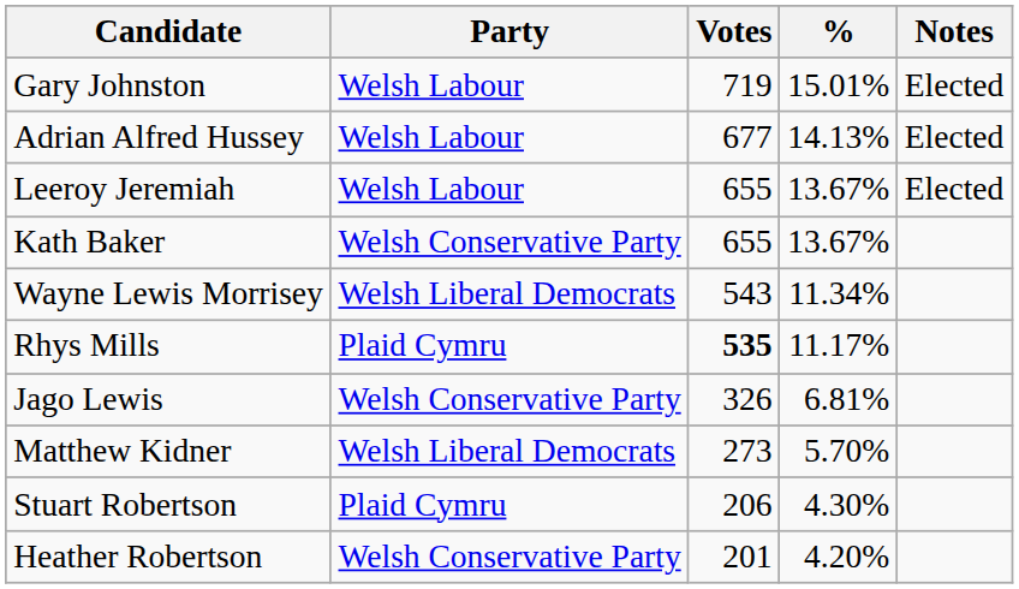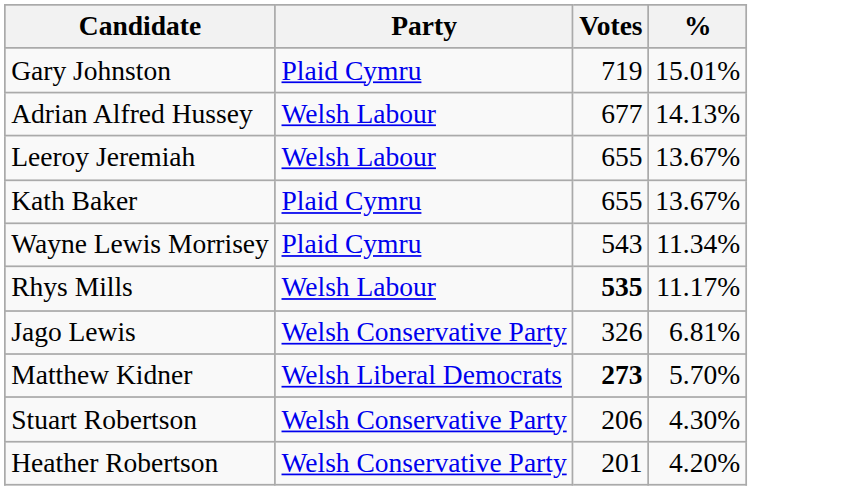 <table class=wikitable style=text-align:right>
 <tr>
 <th>Candidate</th>
 <th>Party</th>
 <th>Votes</th>
 <th>%</th>
-<th>Notes</th>
 </tr>
 <tr>
 <td align=left>Gary Johnston</td>
-<td align=left><a href='#'>Welsh Labour</a></td>
+<td align=left><a href='#'>Plaid Cymru</a></td>
 <td>719</td>
 <td>15.01%</td>
-<td align=left>Elected</td>
 </tr>
 <tr>
 <td align=left>Adrian Alfred Hussey</td>
 <td align=left><a href='#'>Welsh Labour</a></td>
 <td>677</td>
 <td>14.13%</td>
-<td align=left>Elected</td>
 </tr>
 <tr>
 <td align=left>Leeroy Jeremiah</td>
 <td align=left><a href='#'>Welsh Labour</a></td>
 <td>655</td>
 <td>13.67%</td>
-<td align=left>Elected</td>
 </tr>
 <tr>
 <td align=left>Kath Baker</td>
-<td align=left><a href='#'>Welsh Conservative Party</a></td>
+<td align=left><a href='#'>Plaid Cymru</a></td>
 <td>655</td>
 <td>13.67%</td>
-<td></td>
 </tr>
 <tr>
 <td align=left>Wayne Lewis Morrisey</td>
-<td align=left><a href='#'>Welsh Liberal Democrats</a></td>
+<td align=left><a href='#'>Plaid Cymru</a></td>
 <td>543</td>
 <td>11.34%</td>
-<td></td>
 </tr>
 <tr>
 <td align=left>Rhys Mills</td>
-<td align=left><a href='#'>Plaid Cymru</a></td>
+<td align=left><a href='#'>Welsh Labour</a></td>
 <td><strong>535</strong></td>
 <td>11.17%</td>
-<td></td>
 </tr>
 <tr>
 <td align=left>Jago Lewis</td>
 <td align=left><a href='#'>Welsh Conservative Party</a></td>
 <td>326</td>
 <td>6.81%</td>
-<td></td>
 </tr>
 <tr>
 <td align=left>Matthew Kidner</td>
 <td align=left><a href='#'>Welsh Liberal Democrats</a></td>
-<td>273</td>
+<td><strong>273</strong></td>
 <td>5.70%</td>
-<td></td>
 </tr>
 <tr>
 <td align=left>Stuart Robertson</td>
-<td align=left><a href='#'>Plaid Cymru</a></td>
+<td align=left><a href='#'>Welsh Conservative Party</a></td>
 <td>206</td>
 <td>4.30%</td>
-<td></td>
 </tr>
 <tr>
 <td align=left>Heather Robertson</td>
 <td align=left><a href='#'>Welsh Conservative Party</a></td>
 <td>201</td>
 <td>4.20%</td>
-<td></td>
 </tr>
 </table>
